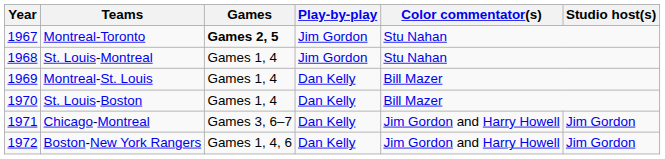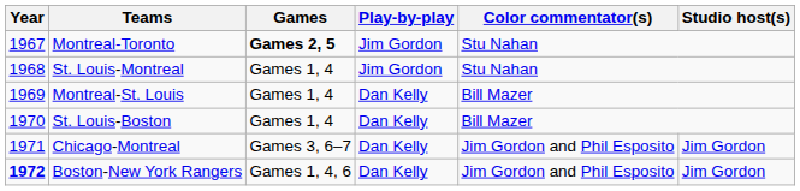 <table class="wikitable">
 <tr>
 <th>Year</th>
 <th>Teams</th>
 <th>Games</th>
 <th><a href='#'>Play-by-play</a></th>
 <th><a href='#'>Color commentator</a>(s)</th>
 <th>Studio host(s)</th>
 </tr>
 <tr>
 <td><a href='#'>1967</a></td>
 <td><a href='#'>Montreal-Toronto</a></td>
 <td><strong>Games 2, 5</strong></td>
 <td><a href='#'>Jim Gordon</a></td>
 <td colspan="2"><a href='#'>Stu Nahan</a></td>
 </tr>
 <tr>
 <td><a href='#'>1968</a></td>
 <td><a href='#'>St. Louis</a>-<a href='#'>Montreal</a></td>
 <td>Games 1, 4</td>
 <td><a href='#'>Jim Gordon</a></td>
 <td colspan="2"><a href='#'>Stu Nahan</a></td>
 </tr>
 <tr>
 <td><a href='#'>1969</a></td>
 <td><a href='#'>Montreal</a>-<a href='#'>St. Louis</a></td>
 <td>Games 1, 4</td>
 <td><a href='#'>Dan Kelly</a></td>
 <td colspan="2"><a href='#'>Bill Mazer</a></td>
 </tr>
 <tr>
 <td><a href='#'>1970</a></td>
 <td><a href='#'>St. Louis</a>-<a href='#'>Boston</a></td>
 <td>Games 1, 4</td>
 <td><a href='#'>Dan Kelly</a></td>
 <td colspan="2"><a href='#'>Bill Mazer</a></td>
 </tr>
 <tr>
 <td><a href='#'>1971</a></td>
 <td><a href='#'>Chicago</a>-<a href='#'>Montreal</a></td>
 <td>Games 3, 6–7</td>
 <td><a href='#'>Dan Kelly</a></td>
-<td><a href='#'>Jim Gordon</a> and <a href='#'>Harry Howell</a></td>
+<td><a href='#'>Jim Gordon</a> and <a href='#'>Phil Esposito</a></td>
 <td><a href='#'>Jim Gordon</a></td>
 </tr>
 <tr>
-<td><a href='#'>1972</a></td>
+<td><strong><a href='#'>1972</a></strong></td>
 <td><a href='#'>Boston</a>-<a href='#'>New York Rangers</a></td>
 <td>Games 1, 4, 6</td>
 <td><a href='#'>Dan Kelly</a></td>
-<td><a href='#'>Jim Gordon</a> and <a href='#'>Harry Howell</a></td>
+<td><a href='#'>Jim Gordon</a> and <a href='#'>Phil Esposito</a></td>
 <td><a href='#'>Jim Gordon</a></td>
 </tr>
 </table>
